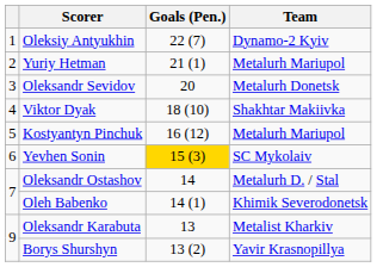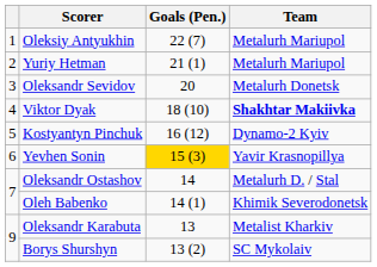 <table class="wikitable">
 <tr>
 <th></th>
 <th>Scorer</th>
 <th>Goals (Pen.)</th>
 <th>Team</th>
 </tr>
 <tr>
 <td>1</td>
 <td> <a href='#'>Oleksiy Antyukhin</a></td>
 <td align=center>22 (7)</td>
-<td><a href='#'>Dynamo-2 Kyiv</a></td>
+<td><a href='#'>Metalurh Mariupol</a></td>
 </tr>
 <tr>
 <td>2</td>
 <td> <a href='#'>Yuriy Hetman</a></td>
 <td align=center>21 (1)</td>
 <td><a href='#'>Metalurh Mariupol</a></td>
 </tr>
 <tr>
 <td>3</td>
 <td> <a href='#'>Oleksandr Sevidov</a></td>
 <td align=center>20</td>
 <td><a href='#'>Metalurh Donetsk</a></td>
 </tr>
 <tr>
 <td>4</td>
 <td> <a href='#'>Viktor Dyak</a></td>
 <td align=center>18 (10)</td>
-<td><a href='#'>Shakhtar Makiivka</a></td>
+<td><strong><a href='#'>Shakhtar Makiivka</a></strong></td>
 </tr>
 <tr>
 <td>5</td>
 <td> <a href='#'>Kostyantyn Pinchuk</a></td>
 <td align=center>16 (12)</td>
-<td><a href='#'>Metalurh Mariupol</a></td>
+<td><a href='#'>Dynamo-2 Kyiv</a></td>
 </tr>
 <tr>
 <td>6</td>
 <td> <a href='#'>Yevhen Sonin</a></td>
 <td align=center style="background: gold;">15 (3)</td>
-<td><a href='#'>SC Mykolaiv</a></td>
+<td><a href='#'>Yavir Krasnopillya</a></td>
 </tr>
 <tr>
 <td rowspan=2>7</td>
 <td> <a href='#'>Oleksandr Ostashov</a></td>
 <td align=center>14</td>
 <td><a href='#'>Metalurh D.</a> / <a href='#'>Stal</a></td>
 </tr>
 <tr>
 <td> <a href='#'>Oleh Babenko</a></td>
 <td align=center>14 (1)</td>
 <td><a href='#'>Khimik Severodonetsk</a></td>
 </tr>
 <tr>
 <td rowspan=2>9</td>
 <td> <a href='#'>Oleksandr Karabuta</a></td>
 <td align=center>13</td>
 <td><a href='#'>Metalist Kharkiv</a></td>
 </tr>
 <tr>
 <td> <a href='#'>Borys Shurshyn</a></td>
 <td align=center>13 (2)</td>
-<td><a href='#'>Yavir Krasnopillya</a></td>
+<td><a href='#'>SC Mykolaiv</a></td>
 </tr>
 </table>
